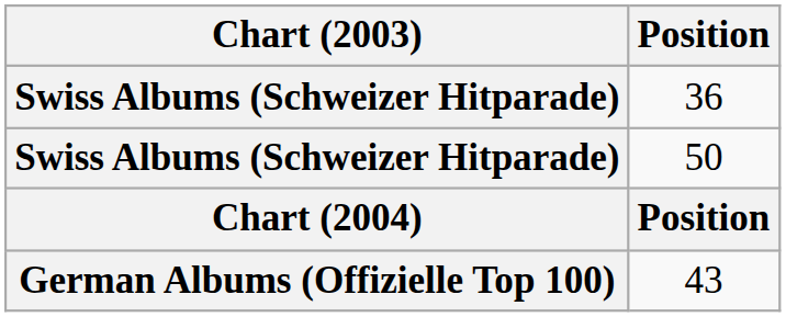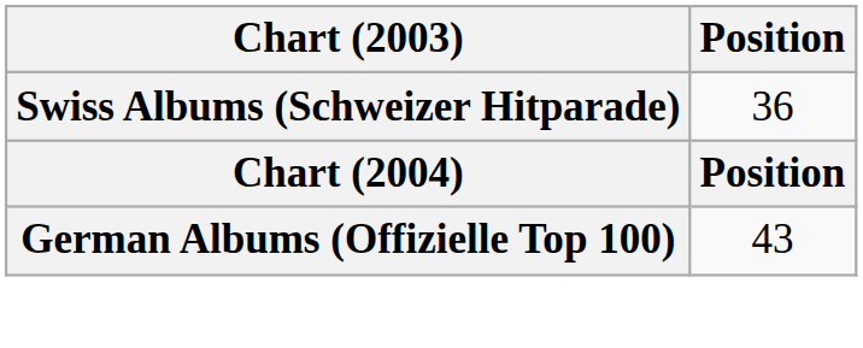 <table class="wikitable plainrowheaders" style="text-align:center">
 <tr>
 <th scope="col">Chart (2003)</th>
 <th scope="col">Position</th>
 </tr>
 <tr>
 <th scope="row">Swiss Albums (Schweizer Hitparade)</th>
 <td>36</td>
 </tr>
 <tr>
-<th scope="row">Swiss Albums (Schweizer Hitparade)</th>
-<td>50</td>
-</tr>
-<tr>
 <th scope="col">Chart (2004)</th>
 <th scope="col">Position</th>
 </tr>
 <tr>
 <th scope="row">German Albums (Offizielle Top 100)</th>
 <td>43</td>
 </tr>
 </table>
